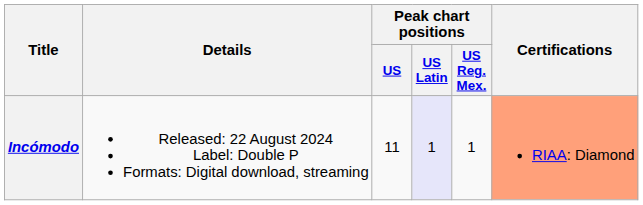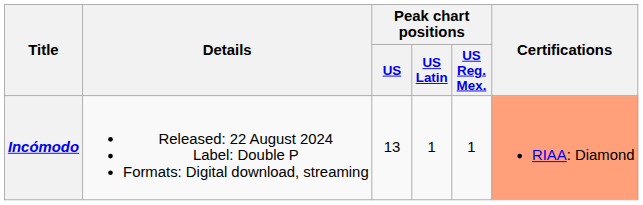 <table class="wikitable plainrowheaders" style="text-align:center;">
 <tr>
 <th scope="col" rowspan="2">Title</th>
 <th scope="col" rowspan="2">Details</th>
 <th scope="col" colspan="3">Peak chart positions</th>
 <th scope="col" rowspan="2">Certifications</th>
 </tr>
 <tr>
 <th scope="col" style="width:2.5em;font-size:90%"><a href='#'>US</a><br></th>
 <th scope="col" style="width:2.5em;font-size:90%"><a href='#'>US<br>Latin</a><br></th>
 <th scope="col" style="width:2.5em;font-size:90%"><a href='#'>US<br>Reg.<br>Mex.</a><br></th>
 </tr>
 <tr>
 <th scope="row"><em><a href='#'>Incómodo</a></em></th>
 <td><br><ul><li>Released: 22 August 2024</li><li>Label: Double P</li><li>Formats: Digital download, streaming</li></ul></td>
-<td>11</td>
-<td style="background: lavender;">1</td>
+<td>13</td>
+<td>1</td>
 <td>1</td>
 <td style="background: lightsalmon;"><br><ul><li><a href='#'>RIAA</a>: Diamond </li></ul></td>
 </tr>
 </table>
